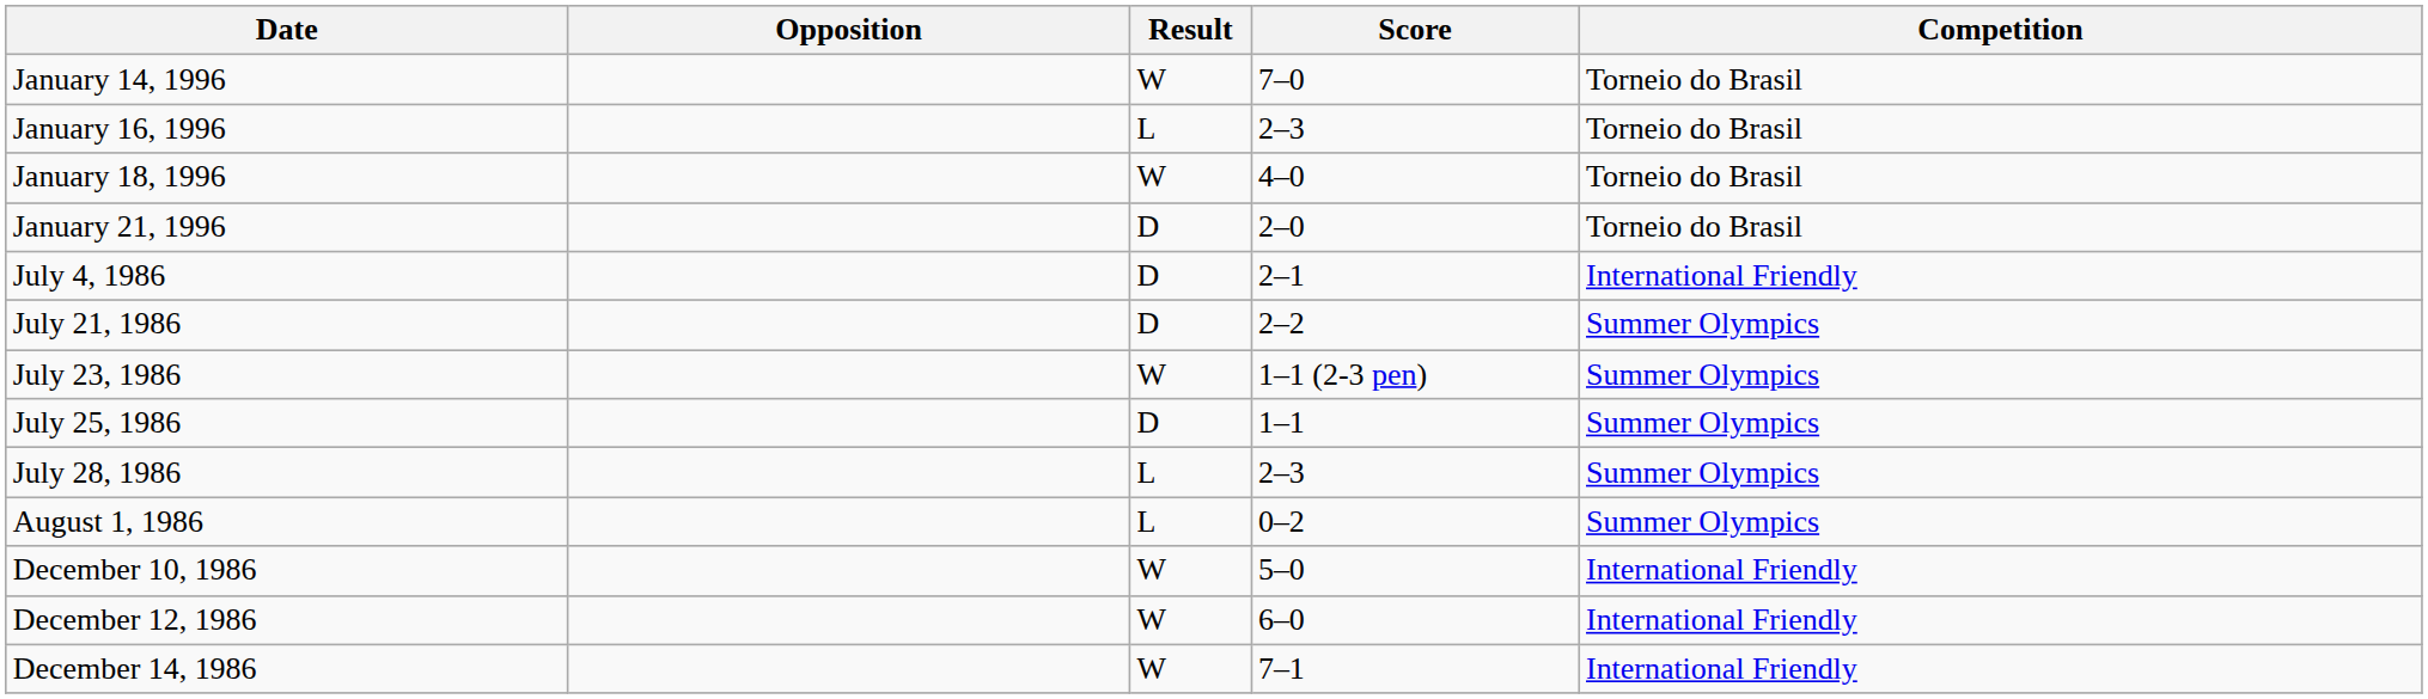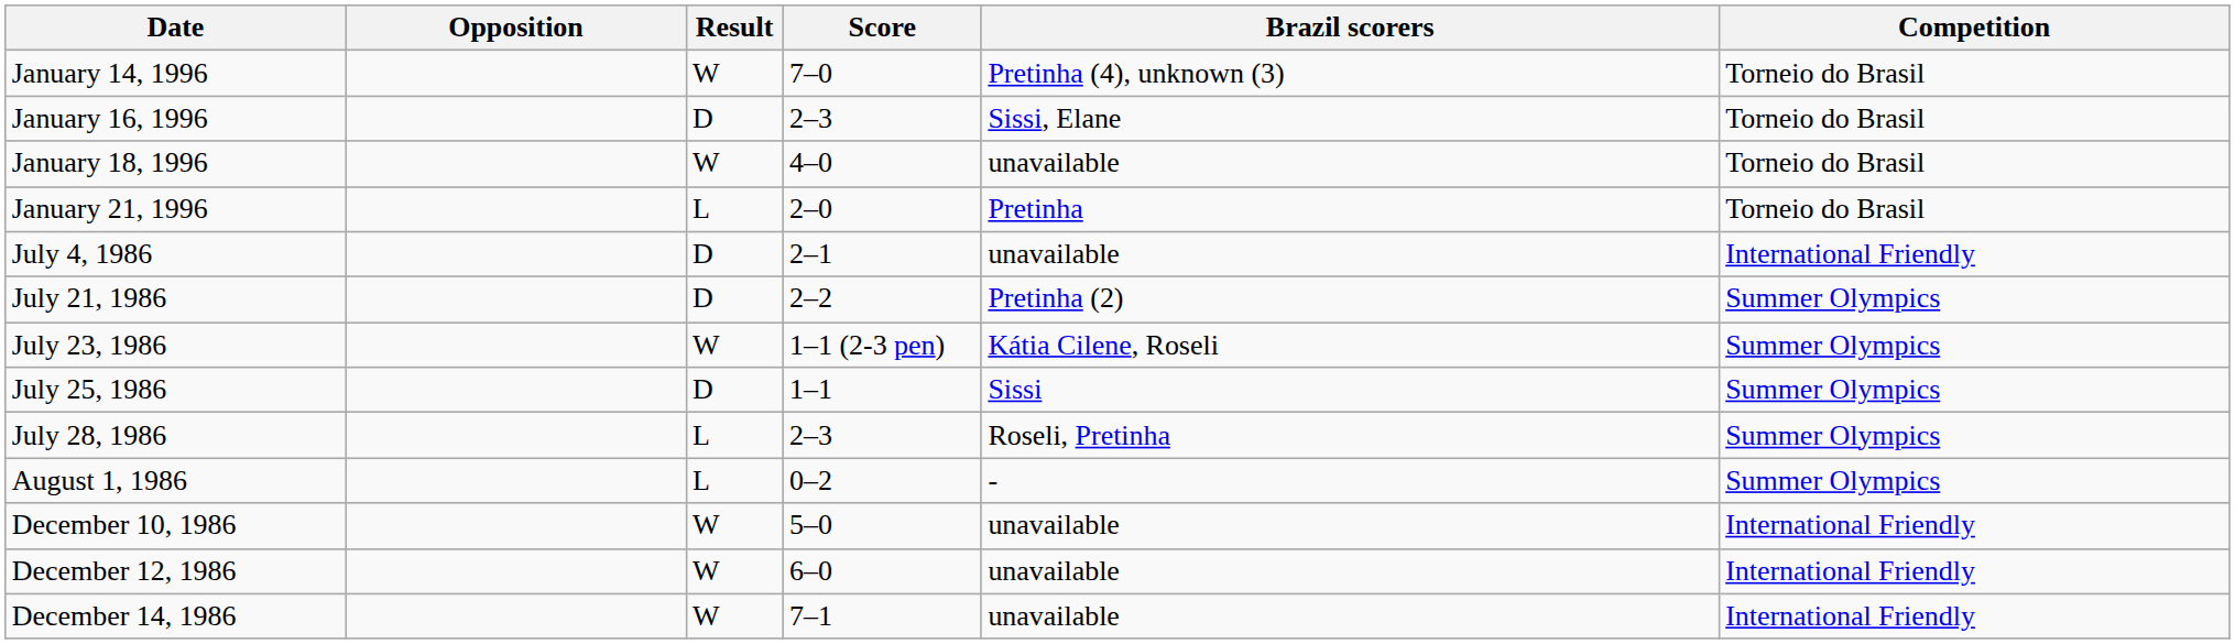 <table class="wikitable" style="text-align: left;">
 <tr>
 <th width=12%>Date</th>
 <th width=12%>Opposition</th>
 <th width=1%>Result</th>
 <th width=7%>Score</th>
+<th width=26%>Brazil scorers</th>
 <th width=18%>Competition</th>
 </tr>
 <tr>
 <td>January 14, 1996</td>
 <td></td>
 <td>W</td>
 <td>7–0</td>
+<td><a href='#'>Pretinha</a> (4), unknown (3)</td>
 <td>Torneio do Brasil</td>
 </tr>
 <tr>
 <td>January 16, 1996</td>
 <td></td>
-<td>L</td>
+<td>D</td>
 <td>2–3</td>
+<td><a href='#'>Sissi</a>, Elane</td>
 <td>Torneio do Brasil</td>
 </tr>
 <tr>
 <td>January 18, 1996</td>
 <td></td>
 <td>W</td>
 <td>4–0</td>
+<td>unavailable</td>
 <td>Torneio do Brasil</td>
 </tr>
 <tr>
 <td>January 21, 1996</td>
 <td></td>
-<td>D</td>
+<td>L</td>
 <td>2–0</td>
+<td><a href='#'>Pretinha</a></td>
 <td>Torneio do Brasil</td>
 </tr>
 <tr>
 <td>July 4, 1986</td>
 <td></td>
 <td>D</td>
 <td>2–1</td>
+<td>unavailable</td>
 <td><a href='#'>International Friendly</a></td>
 </tr>
 <tr>
 <td>July 21, 1986</td>
 <td></td>
 <td>D</td>
 <td>2–2</td>
+<td><a href='#'>Pretinha</a> (2)</td>
 <td><a href='#'>Summer Olympics</a></td>
 </tr>
 <tr>
 <td>July 23, 1986</td>
 <td></td>
 <td>W</td>
 <td>1–1 (2-3 <a href='#'>pen</a>)</td>
+<td><a href='#'>Kátia Cilene</a>, Roseli</td>
 <td><a href='#'>Summer Olympics</a></td>
 </tr>
 <tr>
 <td>July 25, 1986</td>
 <td></td>
 <td>D</td>
 <td>1–1</td>
+<td><a href='#'>Sissi</a></td>
 <td><a href='#'>Summer Olympics</a></td>
 </tr>
 <tr>
 <td>July 28, 1986</td>
 <td></td>
 <td>L</td>
 <td>2–3</td>
+<td>Roseli, <a href='#'>Pretinha</a></td>
 <td><a href='#'>Summer Olympics</a></td>
 </tr>
 <tr>
 <td>August 1, 1986</td>
 <td></td>
 <td>L</td>
 <td>0–2</td>
+<td>-</td>
 <td><a href='#'>Summer Olympics</a></td>
 </tr>
 <tr>
 <td>December 10, 1986</td>
 <td></td>
 <td>W</td>
 <td>5–0</td>
+<td>unavailable</td>
 <td><a href='#'>International Friendly</a></td>
 </tr>
 <tr>
 <td>December 12, 1986</td>
 <td></td>
 <td>W</td>
 <td>6–0</td>
+<td>unavailable</td>
 <td><a href='#'>International Friendly</a></td>
 </tr>
 <tr>
 <td>December 14, 1986</td>
 <td></td>
 <td>W</td>
 <td>7–1</td>
+<td>unavailable</td>
 <td><a href='#'>International Friendly</a></td>
 </tr>
 </table>
